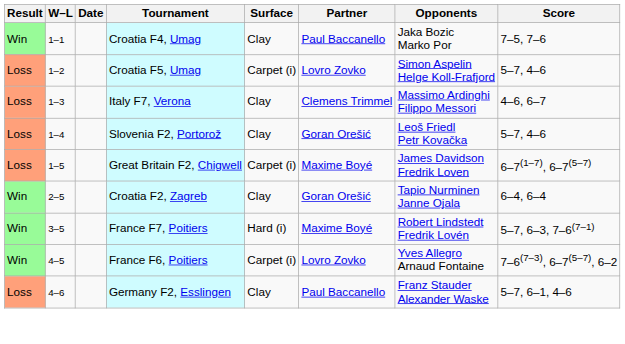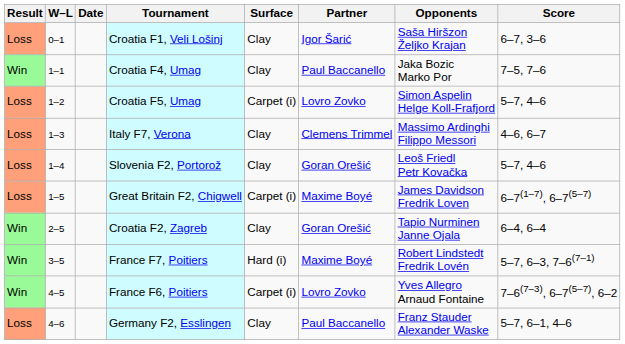 <table class="sortable wikitable">
 <tr>
 <th>Result</th>
 <th class=unsortable>W–L</th>
 <th>Date</th>
 <th>Tournament</th>
 <th>Surface</th>
 <th>Partner</th>
 <th>Opponents</th>
 <th class=unsortable>Score</th>
+</tr>
+<tr>
+<td bgcolor=ffa07a>Loss</td>
+<td><small>0–1</small></td>
+<td></td>
+<td bgcolor=cffcff>Croatia F1, <a href='#'>Veli Lošinj</a></td>
+<td>Clay</td>
+<td> <a href='#'>Igor Šarić</a></td>
+<td> <a href='#'>Saša Hiršzon</a><br> <a href='#'>Željko Krajan</a></td>
+<td>6–7, 3–6</td>
 </tr>
 <tr>
 <td bgcolor=98fb98>Win</td>
 <td><small>1–1</small></td>
 <td></td>
 <td bgcolor=cffcff>Croatia F4, <a href='#'>Umag</a></td>
 <td>Clay</td>
 <td> <a href='#'>Paul Baccanello</a></td>
 <td> Jaka Bozic<br> Marko Por</td>
 <td>7–5, 7–6</td>
 </tr>
 <tr>
 <td bgcolor=ffa07a>Loss</td>
 <td><small>1–2</small></td>
 <td></td>
 <td bgcolor=cffcff>Croatia F5, <a href='#'>Umag</a></td>
 <td>Carpet (i)</td>
 <td> <a href='#'>Lovro Zovko</a></td>
 <td> <a href='#'>Simon Aspelin</a><br> <a href='#'>Helge Koll-Frafjord</a></td>
 <td>5–7, 4–6</td>
 </tr>
 <tr>
 <td bgcolor=ffa07a>Loss</td>
 <td><small>1–3</small></td>
 <td></td>
 <td bgcolor=cffcff>Italy F7, <a href='#'>Verona</a></td>
 <td>Clay</td>
 <td> <a href='#'>Clemens Trimmel</a></td>
 <td> <a href='#'>Massimo Ardinghi</a><br> <a href='#'>Filippo Messori</a></td>
 <td>4–6, 6–7</td>
 </tr>
 <tr>
 <td bgcolor=ffa07a>Loss</td>
 <td><small>1–4</small></td>
 <td></td>
 <td bgcolor=cffcff>Slovenia F2, <a href='#'>Portorož</a></td>
 <td>Clay</td>
 <td> <a href='#'>Goran Orešić</a></td>
 <td> <a href='#'>Leoš Friedl</a><br> <a href='#'>Petr Kovačka</a></td>
 <td>5–7, 4–6</td>
 </tr>
 <tr>
 <td bgcolor=ffa07a>Loss</td>
 <td><small>1–5</small></td>
 <td></td>
 <td bgcolor=cffcff>Great Britain F2, <a href='#'>Chigwell</a></td>
 <td>Carpet (i)</td>
 <td> <a href='#'>Maxime Boyé</a></td>
 <td> <a href='#'>James Davidson</a><br> <a href='#'>Fredrik Loven</a></td>
 <td>6–7<sup>(1–7)</sup>, 6–7<sup>(5–7)</sup></td>
 </tr>
 <tr>
 <td bgcolor=98fb98>Win</td>
 <td><small>2–5</small></td>
 <td></td>
 <td bgcolor=cffcff>Croatia F2, <a href='#'>Zagreb</a></td>
 <td>Clay</td>
 <td> <a href='#'>Goran Orešić</a></td>
 <td> <a href='#'>Tapio Nurminen</a><br> <a href='#'>Janne Ojala</a></td>
 <td>6–4, 6–4</td>
 </tr>
 <tr>
 <td bgcolor=98fb98>Win</td>
 <td><small>3–5</small></td>
 <td></td>
 <td bgcolor=cffcff>France F7, <a href='#'>Poitiers</a></td>
 <td>Hard (i)</td>
 <td> <a href='#'>Maxime Boyé</a></td>
 <td> <a href='#'>Robert Lindstedt</a><br> <a href='#'>Fredrik Lovén</a></td>
 <td>5–7, 6–3, 7–6<sup>(7–1)</sup></td>
 </tr>
 <tr>
 <td bgcolor=98fb98>Win</td>
 <td><small>4–5</small></td>
 <td></td>
 <td bgcolor=cffcff>France F6, <a href='#'>Poitiers</a></td>
 <td>Carpet (i)</td>
 <td> <a href='#'>Lovro Zovko</a></td>
 <td> <a href='#'>Yves Allegro</a><br> Arnaud Fontaine</td>
 <td>7–6<sup>(7–3)</sup>, 6–7<sup>(5–7)</sup>, 6–2</td>
 </tr>
 <tr>
 <td bgcolor=ffa07a>Loss</td>
 <td><small>4–6</small></td>
 <td></td>
 <td bgcolor=cffcff>Germany F2, <a href='#'>Esslingen</a></td>
 <td>Clay</td>
 <td> <a href='#'>Paul Baccanello</a></td>
 <td> <a href='#'>Franz Stauder</a><br> <a href='#'>Alexander Waske</a></td>
 <td>5–7, 6–1, 4–6</td>
 </tr>
 </table>
